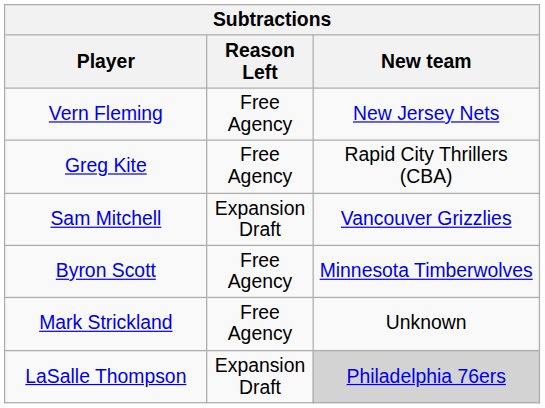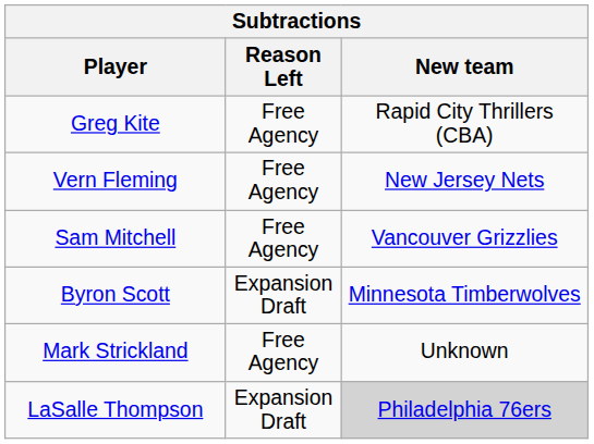 <table class="wikitable" style="text-align:center">
 <tr>
 <th colspan=3>Subtractions</th>
 </tr>
 <tr>
 <th style="width:160px">Player</th>
 <th style="width:80px">Reason Left</th>
 <th style="width:180px">New team</th>
 </tr>
 <tr>
+<td><a href='#'>Greg Kite</a></td>
+<td>Free Agency</td>
+<td>Rapid City Thrillers (CBA)</td>
+</tr>
+<tr>
 <td><a href='#'>Vern Fleming</a></td>
 <td>Free Agency</td>
 <td><a href='#'>New Jersey Nets</a></td>
 </tr>
 <tr>
-<td><a href='#'>Greg Kite</a></td>
+<td><a href='#'>Sam Mitchell</a></td>
 <td>Free Agency</td>
-<td>Rapid City Thrillers (CBA)</td>
-</tr>
-<tr>
-<td><a href='#'>Sam Mitchell</a></td>
-<td>Expansion Draft</td>
 <td><a href='#'>Vancouver Grizzlies</a></td>
 </tr>
 <tr>
 <td><a href='#'>Byron Scott</a></td>
-<td>Free Agency</td>
+<td>Expansion Draft</td>
 <td><a href='#'>Minnesota Timberwolves</a></td>
 </tr>
 <tr>
 <td><a href='#'>Mark Strickland</a></td>
 <td>Free Agency</td>
 <td>Unknown</td>
 </tr>
 <tr>
 <td><a href='#'>LaSalle Thompson</a></td>
 <td>Expansion Draft</td>
 <td style="background: lightgrey;"><a href='#'>Philadelphia 76ers</a></td>
 </tr>
 </table>
